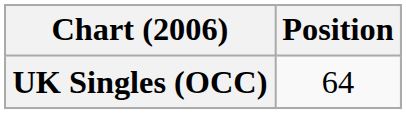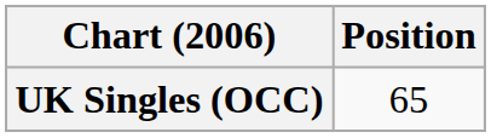 <table class="wikitable plainrowheaders" style="text-align:center">
 <tr>
 <th scope="col">Chart (2006)</th>
 <th scope="col">Position</th>
 </tr>
 <tr>
 <th scope="row">UK Singles (OCC)</th>
-<td>64</td>
+<td>65</td>
 </tr>
 </table>
